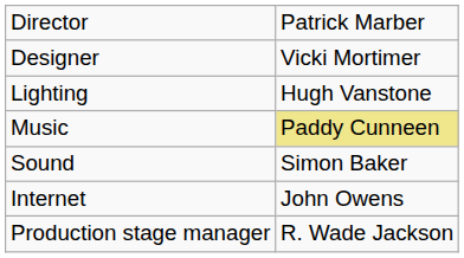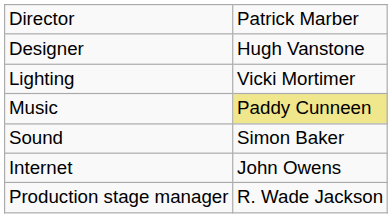 <table class="wikitable" border="1">
 <tr>
 <td>Director</td>
 <td>Patrick Marber</td>
 </tr>
 <tr>
 <td>Designer</td>
-<td>Vicki Mortimer</td>
+<td>Hugh Vanstone</td>
 </tr>
 <tr>
 <td>Lighting</td>
-<td>Hugh Vanstone</td>
+<td>Vicki Mortimer</td>
 </tr>
 <tr>
 <td>Music</td>
 <td style="background: khaki;">Paddy Cunneen</td>
 </tr>
 <tr>
 <td>Sound</td>
 <td>Simon Baker</td>
 </tr>
 <tr>
 <td>Internet</td>
 <td>John Owens</td>
 </tr>
 <tr>
 <td>Production stage manager</td>
 <td>R. Wade Jackson</td>
 </tr>
 </table>
